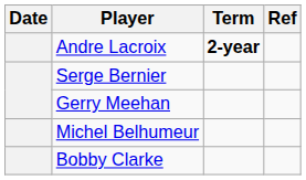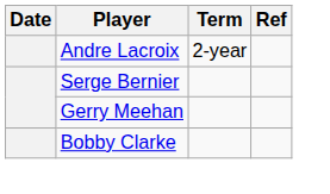 <table class="wikitable plainrowheaders">
 <tr>
 <th>Date</th>
 <th>Player</th>
 <th>Term</th>
 <th>Ref</th>
 </tr>
 <tr>
 <th scope="row"></th>
 <td><a href='#'>Andre Lacroix</a></td>
-<td><strong>2-year</strong></td>
+<td>2-year</td>
 <td></td>
 </tr>
 <tr>
 <th scope="row" rowspan=2></th>
 <td><a href='#'>Serge Bernier</a></td>
 <td></td>
 <td></td>
 </tr>
 <tr>
 <td><a href='#'>Gerry Meehan</a></td>
 <td></td>
 <td></td>
 </tr>
 <tr>
 <th scope="row"></th>
-<td><a href='#'>Michel Belhumeur</a></td>
-<td></td>
-<td></td>
-</tr>
-<tr>
-<th scope="row"></th>
 <td><a href='#'>Bobby Clarke</a></td>
 <td></td>
 <td></td>
 </tr>
 </table>
